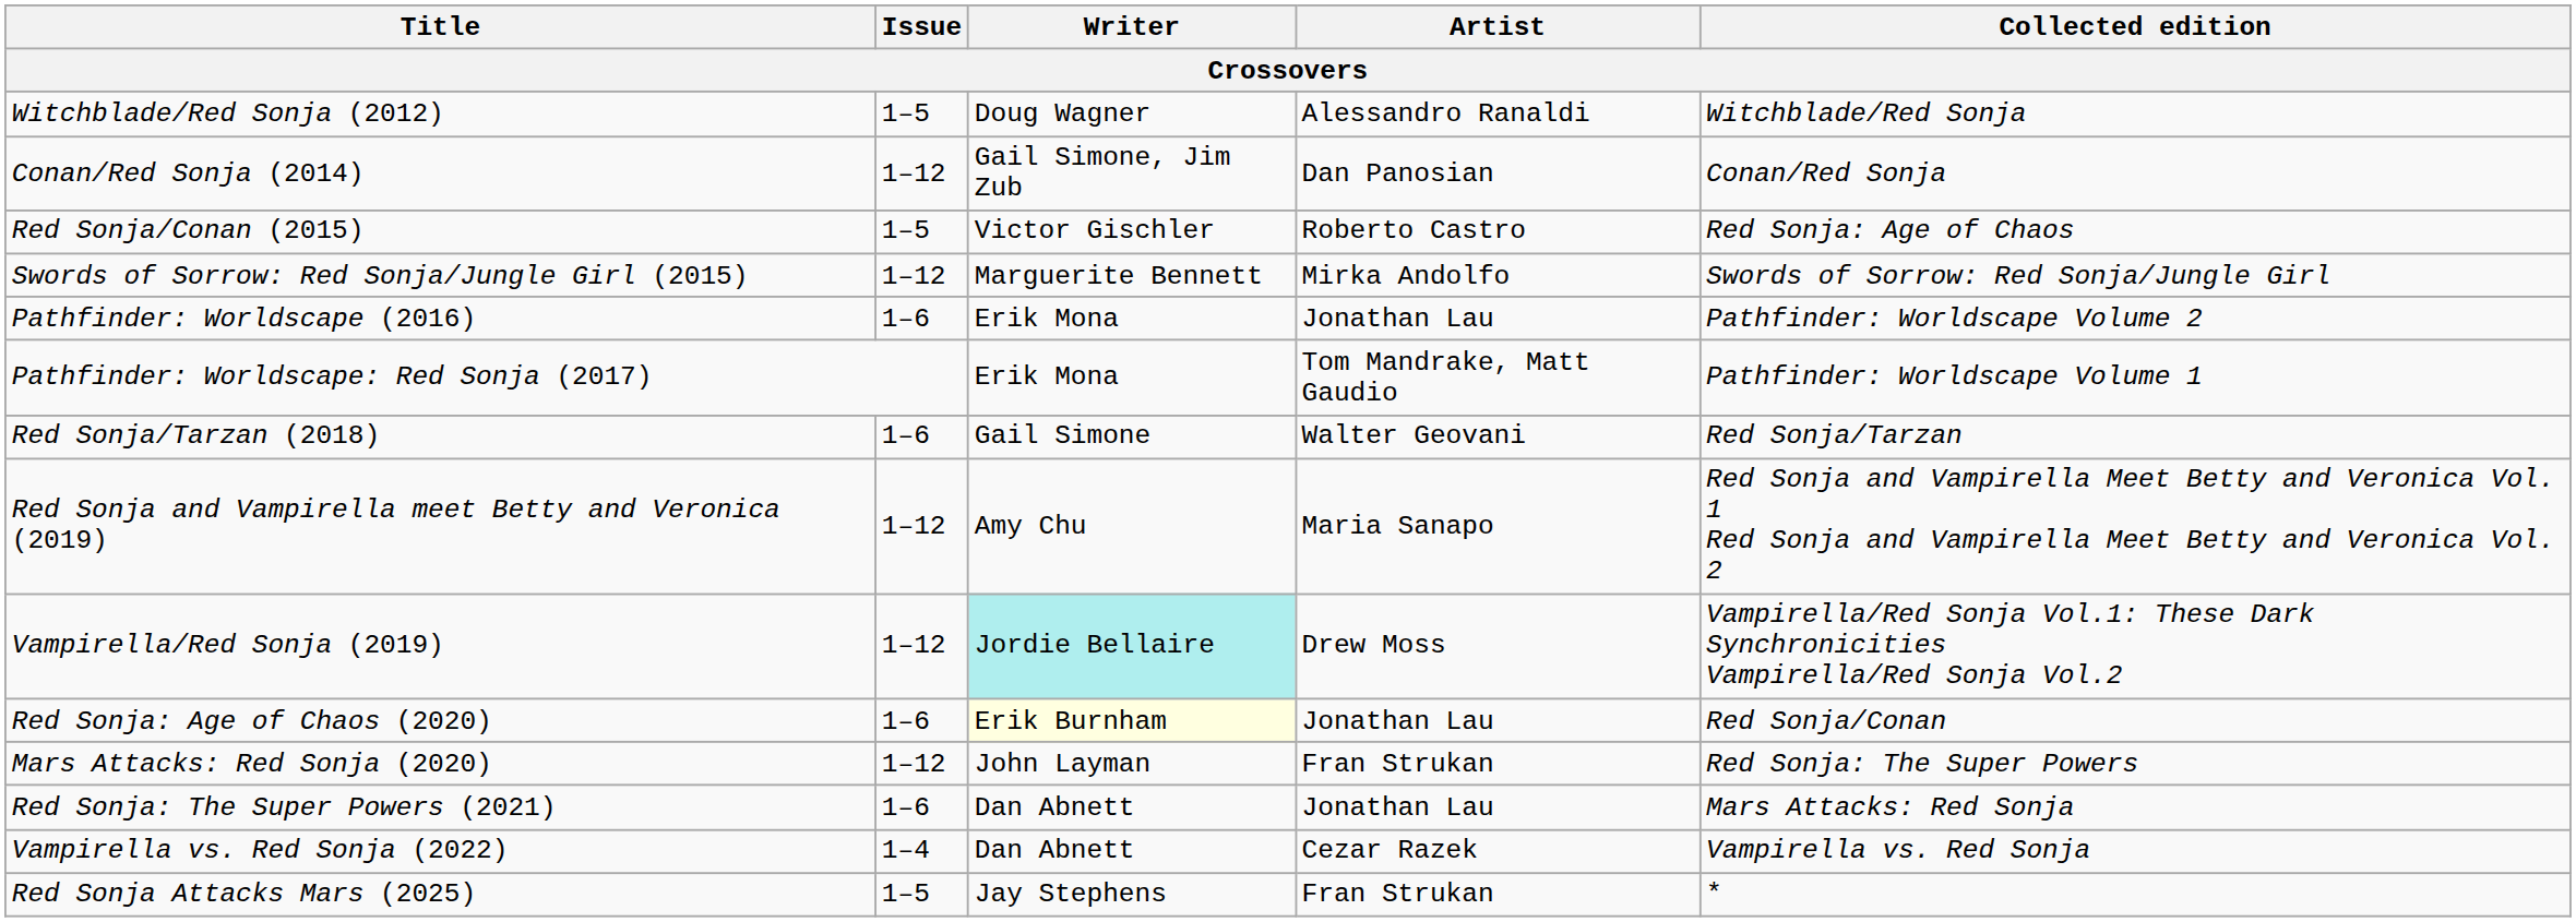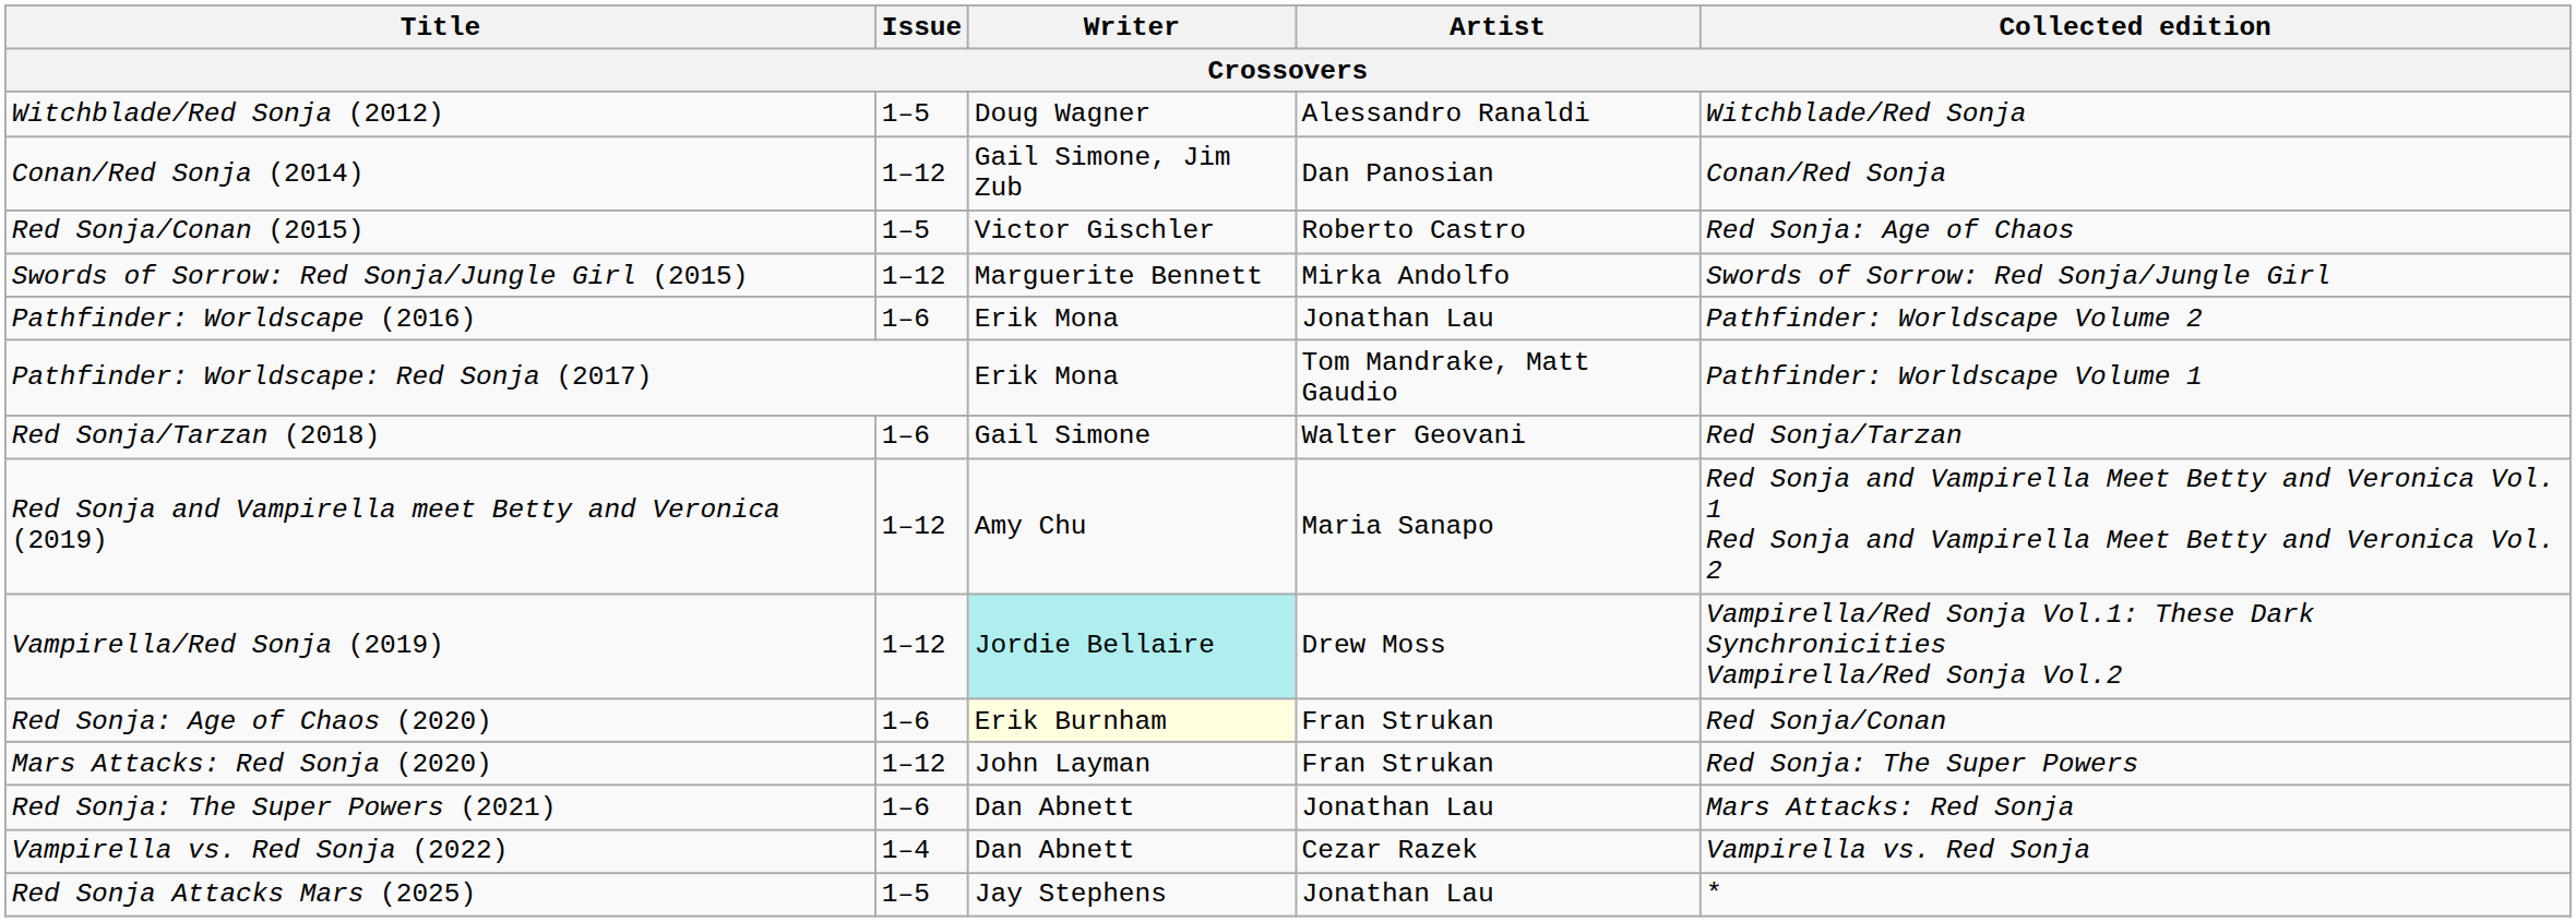 <table class="wikitable">
 <tr>
 <th>Title</th>
 <th>Issue</th>
 <th>Writer</th>
 <th>Artist</th>
 <th>Collected edition</th>
 </tr>
 <tr>
 <th colspan="5">Crossovers</th>
 </tr>
 <tr>
 <td><em>Witchblade/Red Sonja</em> (2012)</td>
 <td>1–5</td>
 <td>Doug Wagner</td>
 <td>Alessandro Ranaldi</td>
 <td><em>Witchblade/Red Sonja</em></td>
 </tr>
 <tr>
 <td><em>Conan/Red Sonja</em> (2014)</td>
 <td>1–12</td>
 <td>Gail Simone, Jim Zub</td>
 <td>Dan Panosian</td>
 <td><em>Conan/Red Sonja</em></td>
 </tr>
 <tr>
 <td><em>Red Sonja/Conan</em> (2015)</td>
 <td>1–5</td>
 <td>Victor Gischler</td>
 <td>Roberto Castro</td>
 <td><em>Red Sonja: Age of Chaos</em> </td>
 </tr>
 <tr>
 <td><em>Swords of Sorrow: Red Sonja/Jungle Girl</em> (2015)</td>
 <td>1–12</td>
 <td>Marguerite Bennett</td>
 <td>Mirka Andolfo</td>
 <td><em>Swords of Sorrow: Red Sonja/Jungle Girl</em></td>
 </tr>
 <tr>
 <td><em>Pathfinder: Worldscape</em> (2016)</td>
 <td>1–6</td>
 <td>Erik Mona</td>
 <td>Jonathan Lau</td>
 <td><em>Pathfinder: Worldscape Volume 2</em></td>
 </tr>
 <tr>
 <td colspan="2"><em>Pathfinder: Worldscape: Red Sonja</em> (2017)</td>
 <td>Erik Mona</td>
 <td>Tom Mandrake, Matt Gaudio</td>
 <td><em>Pathfinder: Worldscape Volume 1</em></td>
 </tr>
 <tr>
 <td><em>Red Sonja/Tarzan</em> (2018)</td>
 <td>1–6</td>
 <td>Gail Simone</td>
 <td>Walter Geovani</td>
 <td><em>Red Sonja/Tarzan</em></td>
 </tr>
 <tr>
 <td><em>Red Sonja and Vampirella meet Betty and Veronica</em> (2019)</td>
 <td>1–12</td>
 <td>Amy Chu</td>
 <td>Maria Sanapo</td>
 <td><em>Red Sonja and Vampirella Meet Betty and Veronica Vol. 1</em><br><em>Red Sonja and Vampirella Meet Betty and Veronica Vol. 2</em></td>
 </tr>
 <tr>
 <td><em>Vampirella/Red Sonja</em> (2019)</td>
 <td>1–12</td>
 <td style="background: paleturquoise;">Jordie Bellaire</td>
 <td>Drew Moss</td>
 <td><em>Vampirella/Red Sonja Vol.1: These Dark Synchronicities</em><br><em>Vampirella/Red Sonja Vol.2</em></td>
 </tr>
 <tr>
 <td><em>Red Sonja: Age of Chaos</em> (2020)</td>
 <td>1–6</td>
 <td style="background: lightyellow;">Erik Burnham</td>
-<td>Jonathan Lau</td>
+<td>Fran Strukan</td>
 <td><em>Red Sonja/Conan</em></td>
 </tr>
 <tr>
 <td><em>Mars Attacks: Red Sonja</em> (2020)</td>
 <td>1–12</td>
 <td>John Layman</td>
 <td>Fran Strukan</td>
 <td><em>Red Sonja: The Super Powers</em></td>
 </tr>
 <tr>
 <td><em>Red Sonja: The Super Powers</em> (2021)</td>
 <td>1–6</td>
 <td>Dan Abnett</td>
 <td>Jonathan Lau</td>
 <td><em>Mars Attacks: Red Sonja</em></td>
 </tr>
 <tr>
 <td><em>Vampirella vs. Red Sonja</em> (2022)</td>
 <td>1–4</td>
 <td>Dan Abnett</td>
 <td>Cezar Razek</td>
 <td><em>Vampirella vs. Red Sonja</em></td>
 </tr>
 <tr>
 <td><em>Red Sonja Attacks Mars</em> (2025)</td>
 <td>1–5</td>
 <td>Jay Stephens</td>
-<td>Fran Strukan</td>
+<td>Jonathan Lau</td>
 <td>*</td>
 </tr>
 </table>
